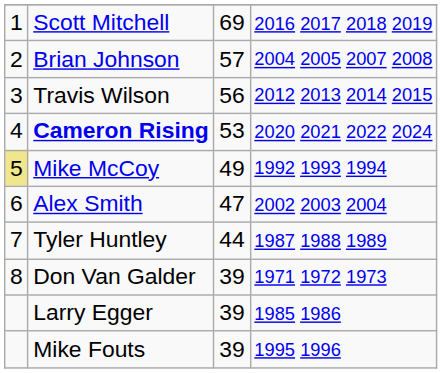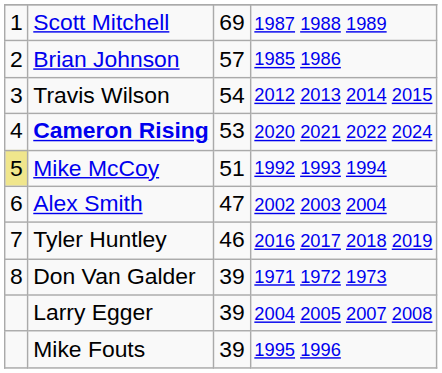 <table class="wikitable">
 <tr>
 </tr>
 <tr>
 <td>1</td>
 <td><a href='#'>Scott Mitchell</a></td>
 <td>69</td>
-<td style="font-size:80%;"><a href='#'>2016</a> <a href='#'>2017</a> <a href='#'>2018</a> <a href='#'>2019</a></td>
+<td style="font-size:80%;"><a href='#'>1987</a> <a href='#'>1988</a> <a href='#'>1989</a></td>
 </tr>
 <tr>
 <td>2</td>
 <td><a href='#'>Brian Johnson</a></td>
 <td>57</td>
-<td style="font-size:80%;"><a href='#'>2004</a> <a href='#'>2005</a> <a href='#'>2007</a> <a href='#'>2008</a></td>
+<td style="font-size:80%;"><a href='#'>1985</a> <a href='#'>1986</a></td>
 </tr>
 <tr>
 <td>3</td>
 <td>Travis Wilson</td>
-<td>56</td>
+<td>54</td>
 <td style="font-size:80%;"><a href='#'>2012</a> <a href='#'>2013</a> <a href='#'>2014</a> <a href='#'>2015</a></td>
 </tr>
 <tr>
 <td>4</td>
 <td><strong><a href='#'>Cameron Rising</a></strong></td>
 <td>53</td>
 <td style="font-size:80%;"><a href='#'>2020</a> <a href='#'>2021</a> <a href='#'>2022</a> <a href='#'>2024</a></td>
 </tr>
 <tr>
 <td style="background: khaki;">5</td>
 <td><a href='#'>Mike McCoy</a></td>
-<td>49</td>
+<td>51</td>
 <td style="font-size:80%;"><a href='#'>1992</a> <a href='#'>1993</a> <a href='#'>1994</a></td>
 </tr>
 <tr>
 <td>6</td>
 <td><a href='#'>Alex Smith</a></td>
 <td>47</td>
 <td style="font-size:80%;"><a href='#'>2002</a> <a href='#'>2003</a> <a href='#'>2004</a></td>
 </tr>
 <tr>
 <td>7</td>
 <td>Tyler Huntley</td>
-<td>44</td>
-<td style="font-size:80%;"><a href='#'>1987</a> <a href='#'>1988</a> <a href='#'>1989</a></td>
+<td>46</td>
+<td style="font-size:80%;"><a href='#'>2016</a> <a href='#'>2017</a> <a href='#'>2018</a> <a href='#'>2019</a></td>
 </tr>
 <tr>
 <td>8</td>
 <td>Don Van Galder</td>
 <td>39</td>
 <td style="font-size:80%;"><a href='#'>1971</a> <a href='#'>1972</a> <a href='#'>1973</a></td>
 </tr>
 <tr>
 <td></td>
 <td>Larry Egger</td>
 <td>39</td>
-<td style="font-size:80%;"><a href='#'>1985</a> <a href='#'>1986</a></td>
+<td style="font-size:80%;"><a href='#'>2004</a> <a href='#'>2005</a> <a href='#'>2007</a> <a href='#'>2008</a></td>
 </tr>
 <tr>
 <td></td>
 <td>Mike Fouts</td>
 <td>39</td>
 <td style="font-size:80%;"><a href='#'>1995</a> <a href='#'>1996</a></td>
 </tr>
 </table>
